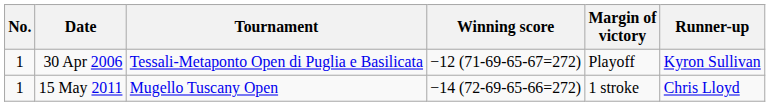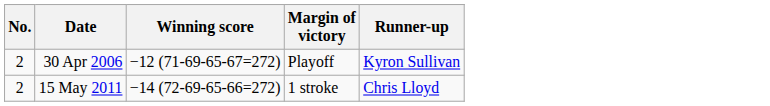 <table class="wikitable" style="font-size:95%;">
 <tr>
 <th>No.</th>
 <th>Date</th>
-<th>Tournament</th>
 <th>Winning score</th>
 <th>Margin of<br>victory</th>
 <th>Runner-up</th>
 </tr>
 <tr>
-<td align=center>1</td>
+<td align=center>2</td>
 <td align=right>30 Apr <a href='#'>2006</a></td>
-<td><a href='#'>Tessali-Metaponto Open di Puglia e Basilicata</a></td>
 <td>−12 (71-69-65-67=272)</td>
 <td>Playoff</td>
 <td> <a href='#'>Kyron Sullivan</a></td>
 </tr>
 <tr>
-<td align=center>1</td>
+<td align=center>2</td>
 <td align=right>15 May <a href='#'>2011</a></td>
-<td><a href='#'>Mugello Tuscany Open</a></td>
 <td>−14 (72-69-65-66=272)</td>
 <td>1 stroke</td>
 <td> <a href='#'>Chris Lloyd</a></td>
 </tr>
 </table>
